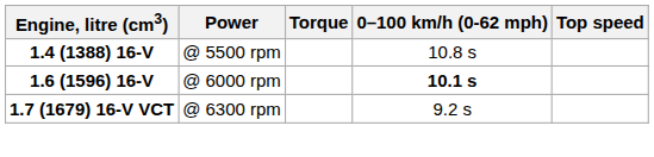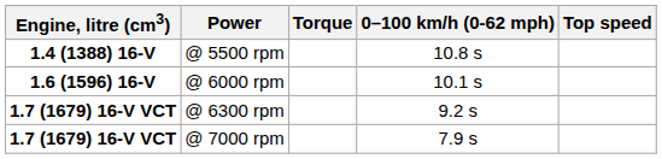 <table class="wikitable" style="text-align:center; font-size:90%;">
 <tr style="text-align:center; background:#dcdcdc; vertical-align:middle;">
 <th>Engine, litre (cm<sup>3</sup>)</th>
 <th>Power</th>
 <th>Torque</th>
 <th>0–100 km/h (0-62 mph)</th>
 <th>Top speed</th>
 </tr>
 <tr style="background:#fff;">
 <td><strong>1.4 (1388) 16-V</strong></td>
 <td> @ 5500 rpm</td>
 <td></td>
 <td>10.8 s</td>
 <td></td>
 </tr>
 <tr style="background:#fff;">
 <td><strong>1.6 (1596) 16-V</strong></td>
 <td> @ 6000 rpm</td>
 <td></td>
-<td><strong>10.1 s</strong></td>
+<td>10.1 s</td>
 <td></td>
 </tr>
 <tr style="background:#fff;">
 <td><strong>1.7 (1679) 16-V VCT</strong></td>
 <td> @ 6300 rpm</td>
 <td></td>
 <td>9.2 s</td>
 <td></td>
 </tr>
+<tr style="background:#fff;">
+<td><strong>1.7 (1679) 16-V VCT</strong></td>
+<td> @ 7000 rpm</td>
+<td></td>
+<td>7.9 s</td>
+<td></td>
+</tr>
 </table>
